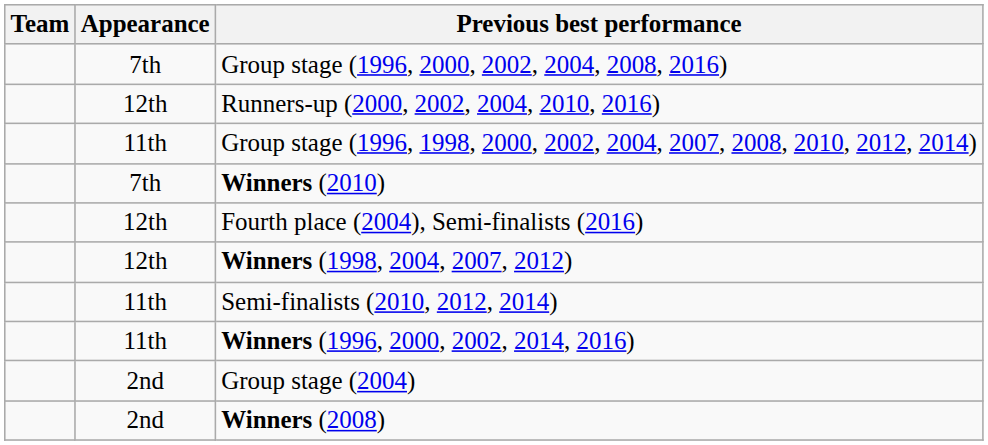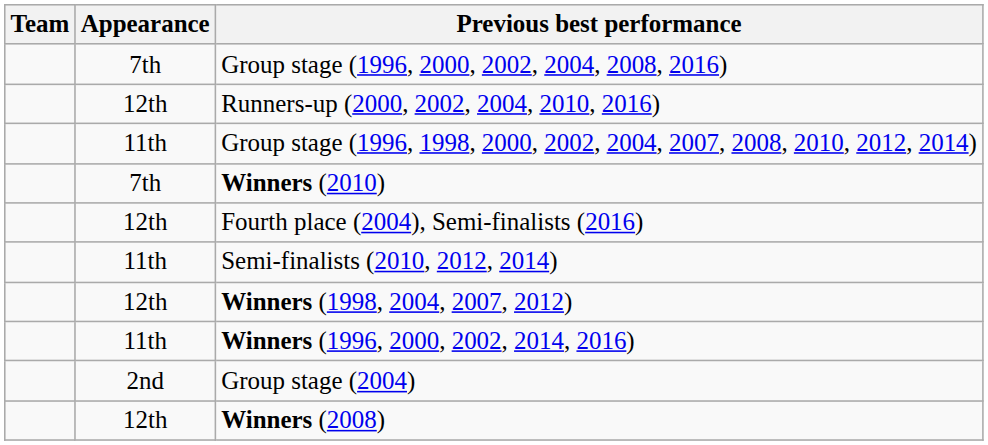 <table class="wikitable sortable">
 <tr>
 <th>Team</th>
 <th data-sort-type="number">Appearance</th>
 <th>Previous best performance</th>
 </tr>
 <tr>
 <td></td>
 <td align=center>7th</td>
 <td>Group stage (<a href='#'>1996</a>, <a href='#'>2000</a>, <a href='#'>2002</a>, <a href='#'>2004</a>, <a href='#'>2008</a>, <a href='#'>2016</a>)</td>
 </tr>
 <tr>
 <td></td>
 <td align=center>12th</td>
 <td>Runners-up (<a href='#'>2000</a>, <a href='#'>2002</a>, <a href='#'>2004</a>, <a href='#'>2010</a>, <a href='#'>2016</a>)</td>
 </tr>
 <tr>
 <td></td>
 <td align=center>11th</td>
 <td>Group stage (<a href='#'>1996</a>, <a href='#'>1998</a>, <a href='#'>2000</a>, <a href='#'>2002</a>, <a href='#'>2004</a>, <a href='#'>2007</a>, <a href='#'>2008</a>, <a href='#'>2010</a>, <a href='#'>2012</a>, <a href='#'>2014</a>)</td>
 </tr>
 <tr>
 <td></td>
 <td align=center>7th</td>
 <td><strong>Winners</strong> (<a href='#'>2010</a>)</td>
 </tr>
 <tr>
 <td></td>
 <td align=center>12th</td>
 <td>Fourth place (<a href='#'>2004</a>), Semi-finalists (<a href='#'>2016</a>)</td>
 </tr>
 <tr>
 <td></td>
-<td align=center>12th</td>
-<td><strong>Winners</strong> (<a href='#'>1998</a>, <a href='#'>2004</a>, <a href='#'>2007</a>, <a href='#'>2012</a>)</td>
+<td align=center>11th</td>
+<td>Semi-finalists (<a href='#'>2010</a>, <a href='#'>2012</a>, <a href='#'>2014</a>)</td>
 </tr>
 <tr>
 <td></td>
-<td align=center>11th</td>
-<td>Semi-finalists (<a href='#'>2010</a>, <a href='#'>2012</a>, <a href='#'>2014</a>)</td>
+<td align=center>12th</td>
+<td><strong>Winners</strong> (<a href='#'>1998</a>, <a href='#'>2004</a>, <a href='#'>2007</a>, <a href='#'>2012</a>)</td>
 </tr>
 <tr>
 <td></td>
 <td align=center>11th</td>
 <td><strong>Winners</strong> (<a href='#'>1996</a>, <a href='#'>2000</a>, <a href='#'>2002</a>, <a href='#'>2014</a>, <a href='#'>2016</a>)</td>
 </tr>
 <tr>
 <td></td>
 <td align=center>2nd</td>
 <td>Group stage (<a href='#'>2004</a>)</td>
 </tr>
 <tr>
 <td></td>
-<td align=center>2nd</td>
+<td align=center>12th</td>
 <td><strong>Winners</strong> (<a href='#'>2008</a>)</td>
 </tr>
 </table>
